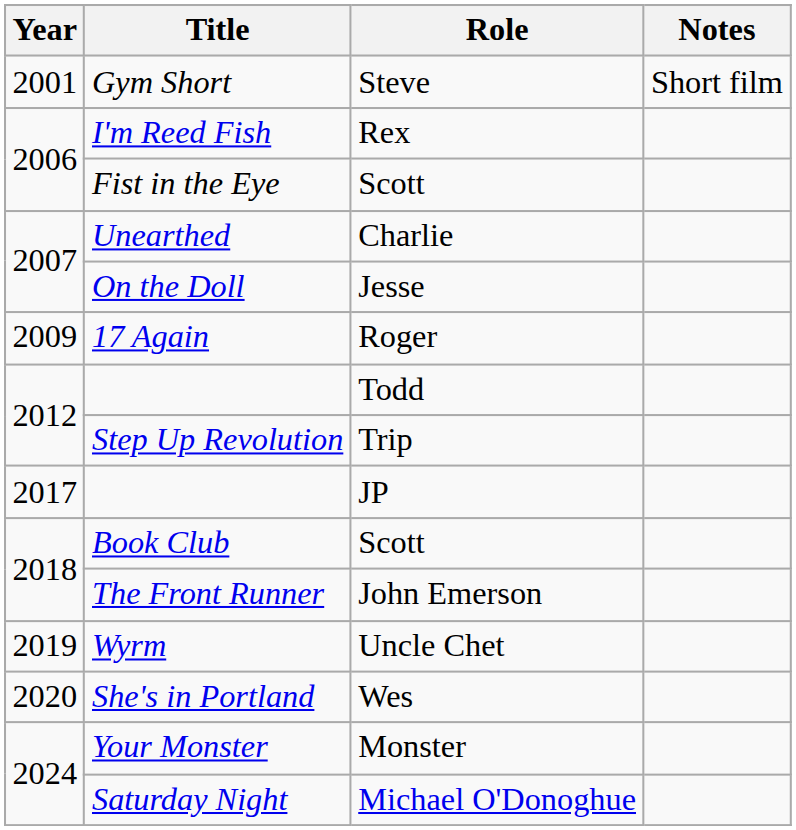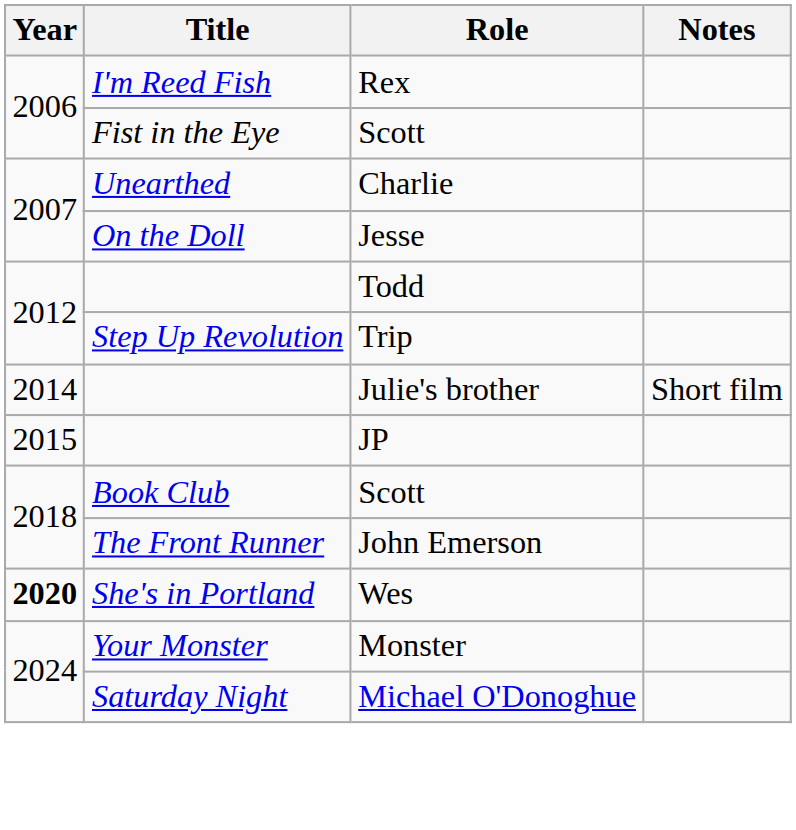 <table class="wikitable sortable">
 <tr>
 <th>Year</th>
 <th>Title</th>
 <th>Role</th>
 <th class="unsortable">Notes</th>
-</tr>
-<tr>
-<td>2001</td>
-<td><em>Gym Short</em></td>
-<td>Steve</td>
-<td>Short film</td>
 </tr>
 <tr>
 <td rowspan=2>2006</td>
 <td><em><a href='#'>I'm Reed Fish</a></em></td>
 <td>Rex</td>
 <td></td>
 </tr>
 <tr>
 <td><em>Fist in the Eye</em></td>
 <td>Scott</td>
 <td></td>
 </tr>
 <tr>
 <td rowspan=2>2007</td>
 <td><em><a href='#'>Unearthed</a></em></td>
 <td>Charlie</td>
 <td></td>
 </tr>
 <tr>
 <td><em><a href='#'>On the Doll</a></em></td>
 <td>Jesse</td>
 <td></td>
 </tr>
 <tr>
-<td>2009</td>
-<td><em><a href='#'>17 Again</a></em></td>
-<td>Roger</td>
-<td></td>
-</tr>
-<tr>
 <td rowspan=2>2012</td>
 <td><em></em></td>
 <td>Todd</td>
 <td></td>
 </tr>
 <tr>
 <td><em><a href='#'>Step Up Revolution</a></em></td>
 <td>Trip</td>
 <td></td>
 </tr>
 <tr>
-<td>2017</td>
+<td>2014</td>
+<td><em></em></td>
+<td>Julie's brother</td>
+<td>Short film</td>
+</tr>
+<tr>
+<td>2015</td>
 <td><em></em></td>
 <td>JP</td>
 <td></td>
 </tr>
 <tr>
 <td rowspan=2>2018</td>
 <td><em><a href='#'>Book Club</a></em></td>
 <td>Scott</td>
 <td></td>
 </tr>
 <tr>
 <td><em><a href='#'>The Front Runner</a></em></td>
 <td>John Emerson</td>
 <td></td>
 </tr>
 <tr>
-<td>2019</td>
-<td><em><a href='#'>Wyrm</a></em></td>
-<td>Uncle Chet</td>
-<td></td>
-</tr>
-<tr>
-<td>2020</td>
+<td><strong>2020</strong></td>
 <td><em><a href='#'>She's in Portland</a></em></td>
 <td>Wes</td>
 <td></td>
 </tr>
 <tr>
 <td rowspan="2">2024</td>
 <td><em><a href='#'>Your Monster</a></em></td>
 <td>Monster</td>
 <td></td>
 </tr>
 <tr>
 <td><em><a href='#'>Saturday Night</a></em></td>
 <td><a href='#'>Michael O'Donoghue</a></td>
 <td></td>
 </tr>
 </table>
